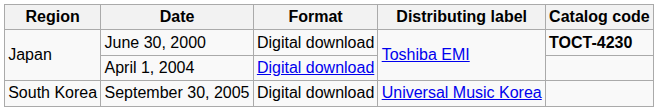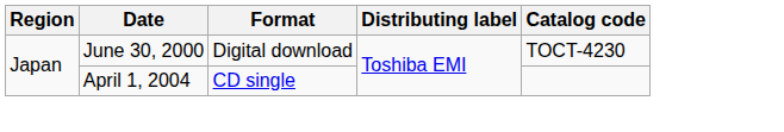 <table class="wikitable">
 <tr>
 <th>Region</th>
 <th>Date</th>
 <th>Format</th>
 <th>Distributing label</th>
 <th>Catalog code</th>
 </tr>
 <tr>
 <td rowspan="2">Japan</td>
 <td>June 30, 2000</td>
 <td>Digital download</td>
 <td rowspan="2"><a href='#'>Toshiba EMI</a></td>
-<td><strong>TOCT-4230</strong></td>
+<td>TOCT-4230</td>
 </tr>
 <tr>
 <td>April 1, 2004</td>
-<td><a href='#'>Digital download</a></td>
-<td></td>
-</tr>
-<tr>
-<td>South Korea</td>
-<td>September 30, 2005</td>
-<td>Digital download</td>
-<td><a href='#'>Universal Music Korea</a></td>
+<td><a href='#'>CD single</a></td>
 <td></td>
 </tr>
 </table>
